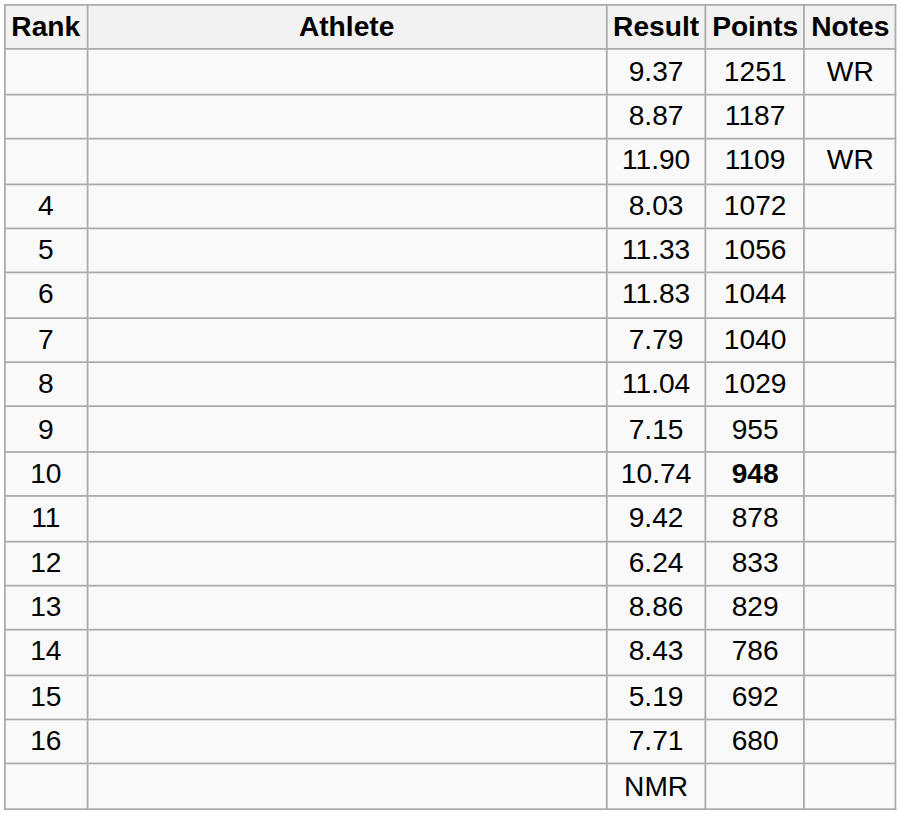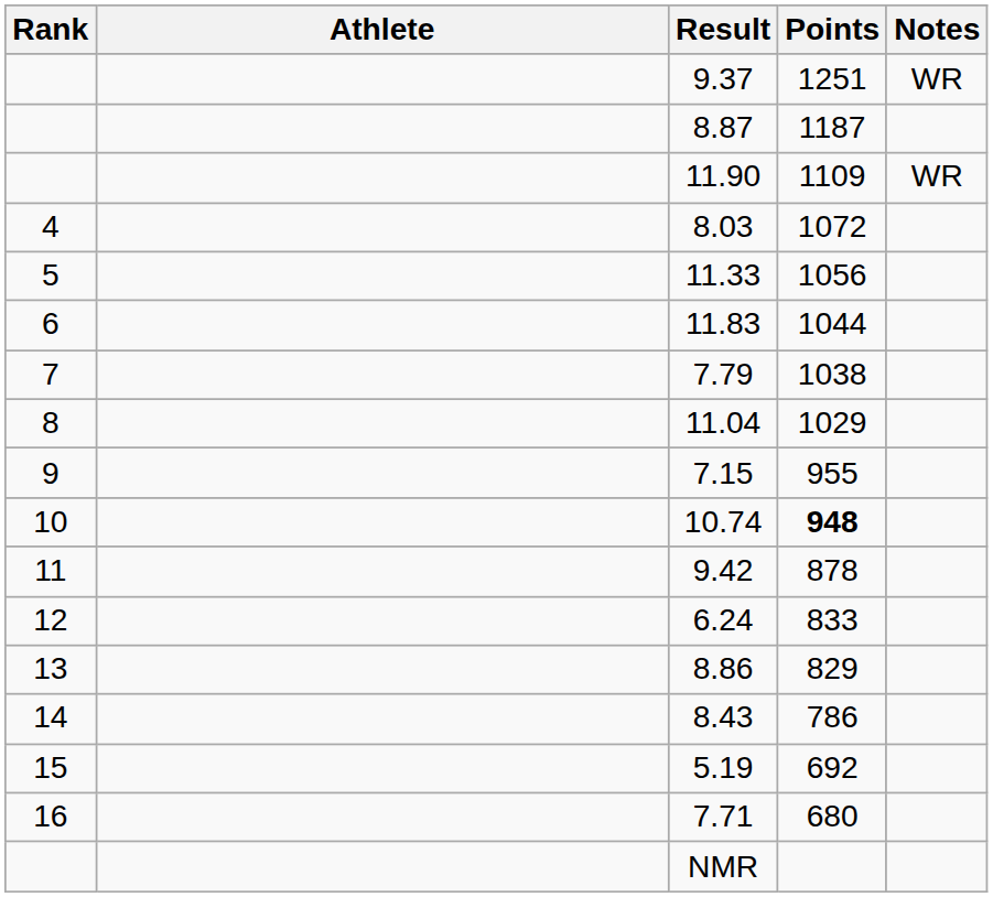 <table class="wikitable" style="text-align:center">
 <tr>
 <th>Rank</th>
 <th Style="width:18em">Athlete</th>
 <th>Result</th>
 <th>Points</th>
 <th>Notes</th>
 </tr>
 <tr>
 <td></td>
 <td style="text-align:left"></td>
 <td>9.37</td>
 <td>1251</td>
 <td>WR</td>
 </tr>
 <tr>
 <td></td>
 <td style="text-align:left"></td>
 <td>8.87</td>
 <td>1187</td>
 <td></td>
 </tr>
 <tr>
 <td></td>
 <td style="text-align:left"></td>
 <td>11.90</td>
 <td>1109</td>
 <td>WR</td>
 </tr>
 <tr>
 <td>4</td>
 <td style="text-align:left"></td>
 <td>8.03</td>
 <td>1072</td>
 <td></td>
 </tr>
 <tr>
 <td>5</td>
 <td style="text-align:left"></td>
 <td>11.33</td>
 <td>1056</td>
 <td></td>
 </tr>
 <tr>
 <td>6</td>
 <td style="text-align:left"></td>
 <td>11.83</td>
 <td>1044</td>
 <td></td>
 </tr>
 <tr>
 <td>7</td>
 <td style="text-align:left"></td>
 <td>7.79</td>
-<td>1040</td>
+<td>1038</td>
 <td></td>
 </tr>
 <tr>
 <td>8</td>
 <td style="text-align:left"></td>
 <td>11.04</td>
 <td>1029</td>
 <td></td>
 </tr>
 <tr>
 <td>9</td>
 <td style="text-align:left"></td>
 <td>7.15</td>
 <td>955</td>
 <td></td>
 </tr>
 <tr>
 <td>10</td>
 <td style="text-align:left"></td>
 <td>10.74</td>
 <td><strong>948</strong></td>
 <td></td>
 </tr>
 <tr>
 <td>11</td>
 <td style="text-align:left"></td>
 <td>9.42</td>
 <td>878</td>
 <td></td>
 </tr>
 <tr>
 <td>12</td>
 <td style="text-align:left"></td>
 <td>6.24</td>
 <td>833</td>
 <td></td>
 </tr>
 <tr>
 <td>13</td>
 <td style="text-align:left"></td>
 <td>8.86</td>
 <td>829</td>
 <td></td>
 </tr>
 <tr>
 <td>14</td>
 <td style="text-align:left"></td>
 <td>8.43</td>
 <td>786</td>
 <td></td>
 </tr>
 <tr>
 <td>15</td>
 <td style="text-align:left"></td>
 <td>5.19</td>
 <td>692</td>
 <td></td>
 </tr>
 <tr>
 <td>16</td>
 <td style="text-align:left"></td>
 <td>7.71</td>
 <td>680</td>
 <td></td>
 </tr>
 <tr>
 <td></td>
 <td style="text-align:left"></td>
 <td>NMR</td>
 <td></td>
 <td></td>
 </tr>
 </table>
